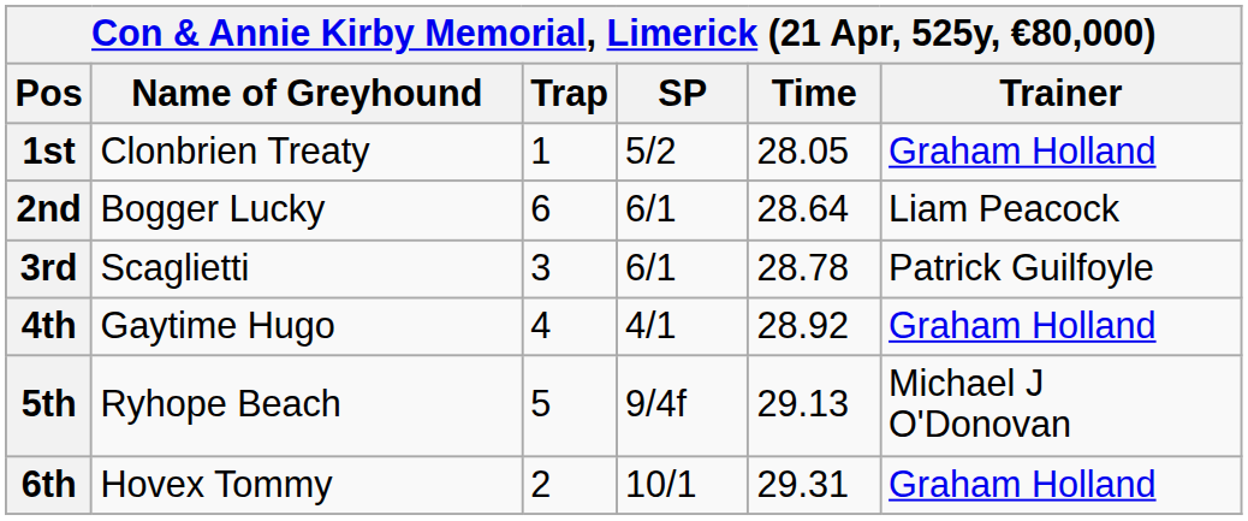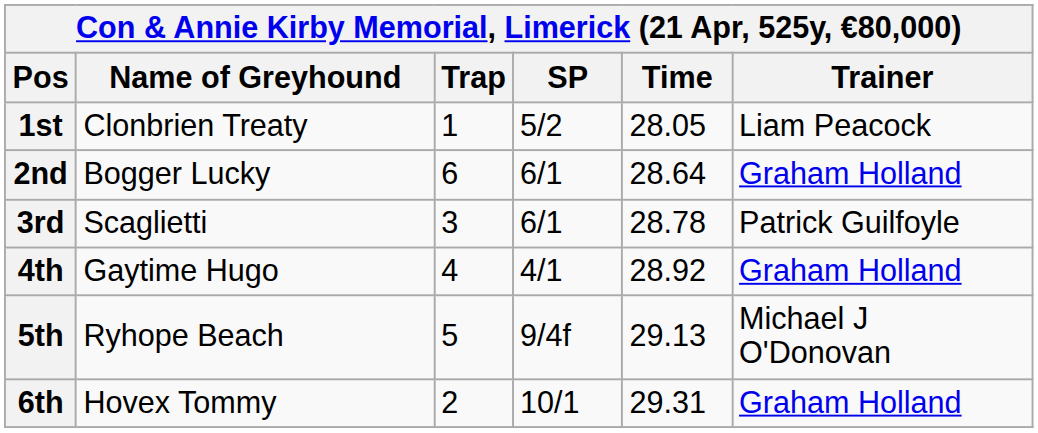 <table class="wikitable">
 <tr>
 <th colspan="6"><a href='#'>Con & Annie Kirby Memorial</a>, <a href='#'>Limerick</a> (21 Apr, 525y, €80,000)</th>
 </tr>
 <tr>
 <th width=30>Pos</th>
 <th width=180>Name of Greyhound</th>
 <th width=30>Trap</th>
 <th width=50>SP</th>
 <th width=50>Time</th>
 <th width=150>Trainer</th>
 </tr>
 <tr>
 <th>1st</th>
 <td>Clonbrien Treaty</td>
 <td>1</td>
 <td>5/2</td>
 <td>28.05</td>
-<td><a href='#'>Graham Holland</a></td>
+<td>Liam Peacock</td>
 </tr>
 <tr>
 <th>2nd</th>
 <td>Bogger Lucky</td>
 <td>6</td>
 <td>6/1</td>
 <td>28.64</td>
-<td>Liam Peacock</td>
+<td><a href='#'>Graham Holland</a></td>
 </tr>
 <tr>
 <th>3rd</th>
 <td>Scaglietti</td>
 <td>3</td>
 <td>6/1</td>
 <td>28.78</td>
 <td>Patrick Guilfoyle</td>
 </tr>
 <tr>
 <th>4th</th>
 <td>Gaytime Hugo</td>
 <td>4</td>
 <td>4/1</td>
 <td>28.92</td>
 <td><a href='#'>Graham Holland</a></td>
 </tr>
 <tr>
 <th>5th</th>
 <td>Ryhope Beach</td>
 <td>5</td>
 <td>9/4f</td>
 <td>29.13</td>
 <td>Michael J O'Donovan</td>
 </tr>
 <tr>
 <th>6th</th>
 <td>Hovex Tommy</td>
 <td>2</td>
 <td>10/1</td>
 <td>29.31</td>
 <td><a href='#'>Graham Holland</a></td>
 </tr>
 </table>
